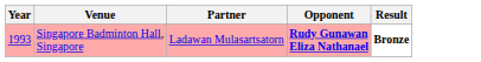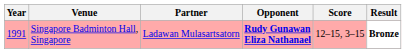 <table class="sortable wikitable" style="font-size: 90%;">
 <tr>
 <th>Year</th>
 <th>Venue</th>
 <th>Partner</th>
 <th>Opponent</th>
+<th>Score</th>
 <th>Result</th>
 </tr>
 <tr style="background:#FFAAAA">
-<td align="center"><a href='#'>1993</a></td>
+<td align="center"><a href='#'>1991</a></td>
 <td align="left"><a href='#'>Singapore Badminton Hall</a>,<br><a href='#'>Singapore</a></td>
 <td align="left"> <a href='#'>Ladawan Mulasartsatorn</a></td>
 <td align="left"><strong> <a href='#'>Rudy Gunawan</a> <br>  <a href='#'>Eliza Nathanael</a></strong></td>
+<td align="left">12–15, 3–15</td>
 <td style="text-align:left; background:white"> <strong>Bronze</strong></td>
 </tr>
 </table>
